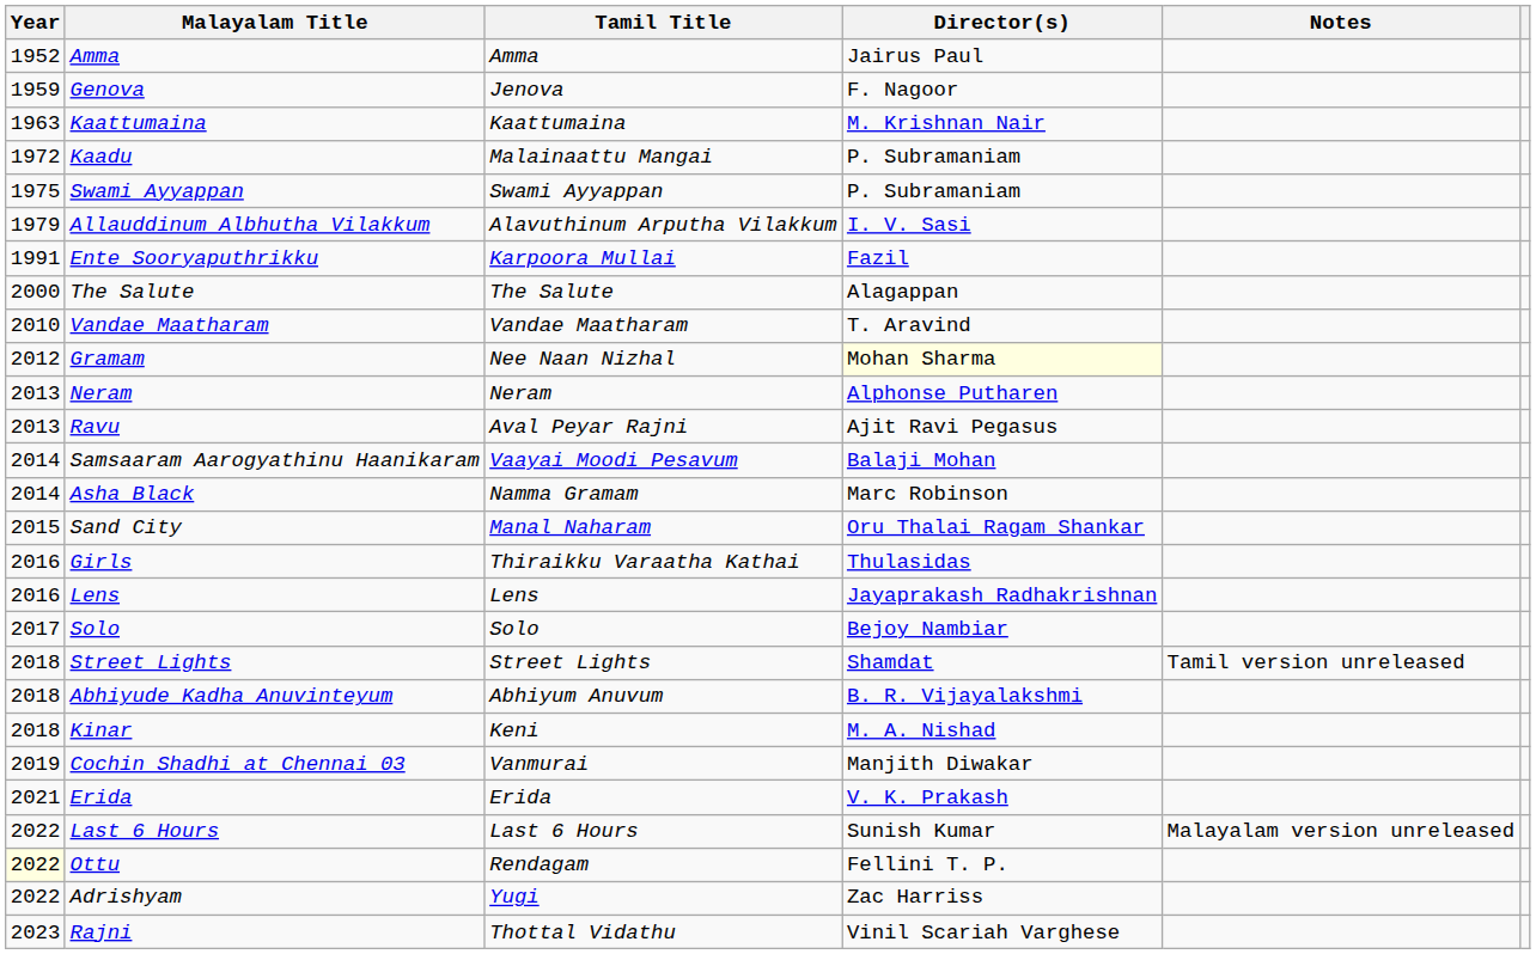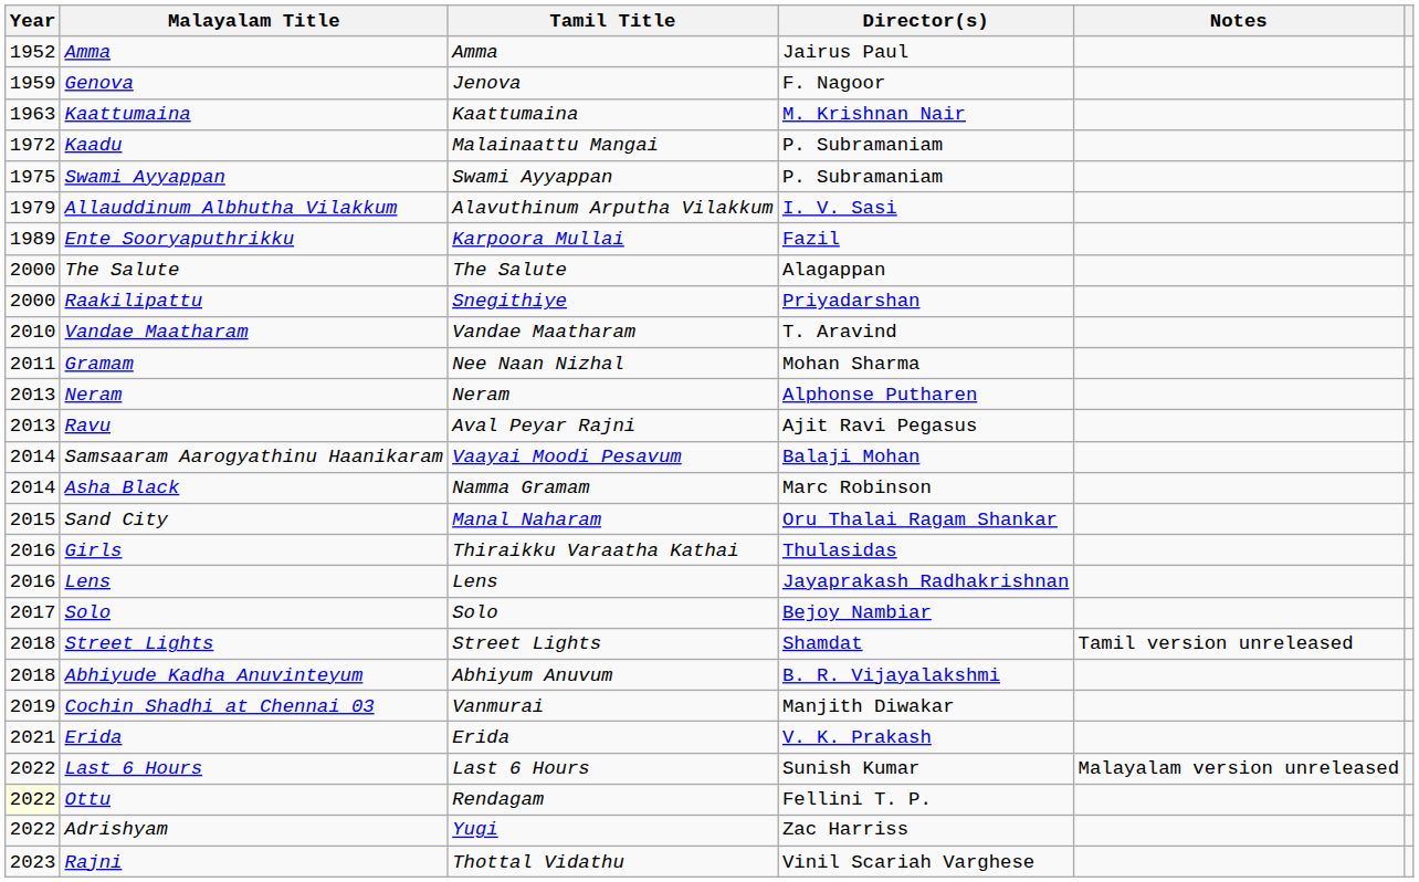 <table class="wikitable sortable">
 <tr>
 <th>Year</th>
 <th>Malayalam Title</th>
 <th>Tamil Title</th>
 <th>Director(s)</th>
 <th>Notes</th>
 <th class="unsortable"></th>
 </tr>
 <tr>
 <td>1952</td>
 <td><em><a href='#'>Amma</a></em></td>
 <td><em>Amma</em></td>
 <td>Jairus Paul</td>
 <td></td>
 <td></td>
 </tr>
 <tr>
 <td>1959</td>
 <td><em><a href='#'>Genova</a></em></td>
 <td><em>Jenova</em></td>
 <td>F. Nagoor</td>
 <td></td>
 <td></td>
 </tr>
 <tr>
 <td>1963</td>
 <td><em><a href='#'>Kaattumaina</a></em></td>
 <td><em>Kaattumaina</em></td>
 <td><a href='#'>M. Krishnan Nair</a></td>
 <td></td>
 <td></td>
 </tr>
 <tr>
 <td>1972</td>
 <td><em><a href='#'>Kaadu</a></em></td>
 <td><em>Malainaattu Mangai</em></td>
 <td>P. Subramaniam</td>
 <td></td>
 <td></td>
 </tr>
 <tr>
 <td>1975</td>
 <td><em><a href='#'>Swami Ayyappan</a></em></td>
 <td><em>Swami Ayyappan</em></td>
 <td>P. Subramaniam</td>
 <td></td>
 <td></td>
 </tr>
 <tr>
 <td>1979</td>
 <td><em><a href='#'>Allauddinum Albhutha Vilakkum</a></em></td>
 <td><em>Alavuthinum Arputha Vilakkum</em></td>
 <td><a href='#'>I. V. Sasi</a></td>
 <td></td>
 <td></td>
 </tr>
 <tr>
-<td>1991</td>
+<td>1989</td>
 <td><em><a href='#'>Ente Sooryaputhrikku</a></em></td>
 <td><em><a href='#'>Karpoora Mullai</a></em></td>
 <td><a href='#'>Fazil</a></td>
 <td></td>
 <td></td>
 </tr>
 <tr>
 <td>2000</td>
 <td><em>The Salute</em></td>
 <td><em>The Salute</em></td>
 <td>Alagappan</td>
 <td></td>
 <td style="text-align:center;"></td>
 </tr>
 <tr>
+<td>2000</td>
+<td><em><a href='#'>Raakilipattu</a></em></td>
+<td><em><a href='#'>Snegithiye</a></em></td>
+<td><a href='#'>Priyadarshan</a></td>
+<td></td>
+<td></td>
+</tr>
+<tr>
 <td>2010</td>
 <td><em><a href='#'>Vandae Maatharam</a></em></td>
 <td><em>Vandae Maatharam</em></td>
 <td>T. Aravind</td>
 <td></td>
 <td></td>
 </tr>
 <tr>
-<td>2012</td>
+<td>2011</td>
 <td><em><a href='#'>Gramam</a></em></td>
 <td><em>Nee Naan Nizhal</em></td>
-<td style="background: lightyellow;">Mohan Sharma</td>
+<td>Mohan Sharma</td>
 <td></td>
 <td></td>
 </tr>
 <tr>
 <td>2013</td>
 <td><em><a href='#'>Neram</a></em></td>
 <td><em>Neram</em></td>
 <td><a href='#'>Alphonse Putharen</a></td>
 <td></td>
 <td></td>
 </tr>
 <tr>
 <td>2013</td>
 <td><em><a href='#'>Ravu</a></em></td>
 <td><em>Aval Peyar Rajni</em></td>
 <td>Ajit Ravi Pegasus</td>
 <td></td>
 <td></td>
 </tr>
 <tr>
 <td>2014</td>
 <td><em>Samsaaram Aarogyathinu Haanikaram</em></td>
 <td><em><a href='#'>Vaayai Moodi Pesavum</a></em></td>
 <td><a href='#'>Balaji Mohan</a></td>
 <td></td>
 <td style="text-align:center;"></td>
 </tr>
 <tr>
 <td>2014</td>
 <td><em><a href='#'>Asha Black</a></em></td>
 <td><em>Namma Gramam</em></td>
 <td>Marc Robinson</td>
 <td></td>
 <td></td>
 </tr>
 <tr>
 <td>2015</td>
 <td><em>Sand City</em></td>
 <td><em><a href='#'>Manal Naharam</a></em></td>
 <td><a href='#'>Oru Thalai Ragam Shankar</a></td>
 <td></td>
 <td></td>
 </tr>
 <tr>
 <td>2016</td>
 <td><em><a href='#'>Girls</a></em></td>
 <td><em>Thiraikku Varaatha Kathai</em></td>
 <td><a href='#'>Thulasidas</a></td>
 <td></td>
 <td></td>
 </tr>
 <tr>
 <td>2016</td>
 <td><em><a href='#'>Lens</a></em></td>
 <td><em>Lens</em></td>
 <td><a href='#'>Jayaprakash Radhakrishnan</a></td>
 <td></td>
 <td></td>
 </tr>
 <tr>
 <td>2017</td>
 <td><em><a href='#'>Solo</a></em></td>
 <td><em>Solo</em></td>
 <td><a href='#'>Bejoy Nambiar</a></td>
 <td></td>
 <td></td>
 </tr>
 <tr>
 <td>2018</td>
 <td><em><a href='#'>Street Lights</a></em></td>
 <td><em>Street Lights</em></td>
 <td><a href='#'>Shamdat</a></td>
 <td>Tamil version unreleased</td>
 <td></td>
 </tr>
 <tr>
 <td>2018</td>
 <td><em><a href='#'>Abhiyude Kadha Anuvinteyum</a></em></td>
 <td><em>Abhiyum Anuvum</em></td>
 <td><a href='#'>B. R. Vijayalakshmi</a></td>
 <td></td>
 <td></td>
 </tr>
 <tr>
-<td>2018</td>
-<td><em><a href='#'>Kinar</a></em></td>
-<td><em>Keni</em></td>
-<td><a href='#'>M. A. Nishad</a></td>
-<td></td>
-<td></td>
-</tr>
-<tr>
 <td>2019</td>
 <td><em><a href='#'>Cochin Shadhi at Chennai 03</a></em></td>
 <td><em>Vanmurai</em></td>
 <td>Manjith Diwakar</td>
 <td></td>
 <td></td>
 </tr>
 <tr>
 <td>2021</td>
 <td><em><a href='#'>Erida</a></em></td>
 <td><em>Erida</em></td>
 <td><a href='#'>V. K. Prakash</a></td>
 <td></td>
 <td></td>
 </tr>
 <tr>
 <td>2022</td>
 <td><em><a href='#'>Last 6 Hours</a></em></td>
 <td><em>Last 6 Hours</em></td>
 <td>Sunish Kumar</td>
 <td>Malayalam version unreleased</td>
 <td></td>
 </tr>
 <tr>
 <td style="background: lightyellow;">2022</td>
 <td><em><a href='#'>Ottu</a></em></td>
 <td><em>Rendagam</em></td>
 <td>Fellini T. P.</td>
 <td></td>
 <td></td>
 </tr>
 <tr>
 <td>2022</td>
 <td><em>Adrishyam</em></td>
 <td><em><a href='#'>Yugi</a></em></td>
 <td>Zac Harriss</td>
 <td></td>
 <td style="text-align:center;"></td>
 </tr>
 <tr>
 <td>2023</td>
 <td><em><a href='#'>Rajni</a></em></td>
 <td><em>Thottal Vidathu</em></td>
 <td>Vinil Scariah Varghese</td>
 <td></td>
 <td></td>
 </tr>
 </table>
